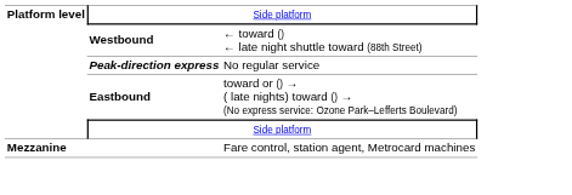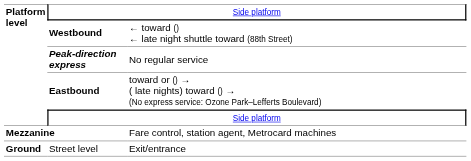 <table table border=0 cellspacing=0 cellpadding=3>
 <tr>
 <td style="border-top:solid 1px gray;border-bottom:solid 1px gray;" rowspan=5 valign=top><strong>Platform level</strong></td>
 <td style="border-top:solid 1px gray;border-right:solid 2px black;border-left:solid 2px black;border-bottom:solid 2px black;text-align:center;" colspan=2><small><a href='#'>Side platform</a></small></td>
 </tr>
 <tr>
 <td style="border-bottom:solid 1px gray;"><span><strong>Westbound</strong></span></td>
 <td style="border-bottom:solid 1px gray;">←  toward  <small>()</small><br>←  late night shuttle toward  <small>(88th Street)</small></td>
 </tr>
 <tr>
 <td><strong><em>Peak-direction express</em></strong></td>
 <td> No regular service</td>
 </tr>
 <tr>
 <td style="border-top:solid 1px gray;"><span><strong>Eastbound</strong></span></td>
 <td style="border-top:solid 1px gray;">  toward  or  <small>()</small> →<br>  ( late nights) toward  <small>()</small> →<br> <small>(No express service: Ozone Park–Lefferts Boulevard)</small></td>
 </tr>
 <tr>
 <td style="border-bottom:solid 1px gray;border-top:solid 2px black;border-right:solid 2px black;border-left:solid 2px black;text-align:center;" colspan=2><small><a href='#'>Side platform</a></small></td>
 </tr>
 <tr>
 <td style="border-bottom:solid 1px gray;"colspan=2><strong>Mezzanine</strong></td>
 <td style="border-bottom:solid 1px gray;">Fare control, station agent, Metrocard machines</td>
 </tr>
+<tr>
+<td style="border-bottom:solid 1px gray;" width=50><strong>Ground</strong></td>
+<td style="border-bottom:solid 1px gray;" width=125>Street level</td>
+<td style="border-bottom:solid 1px gray;" width=550>Exit/entrance</td>
+</tr>
 </table>
